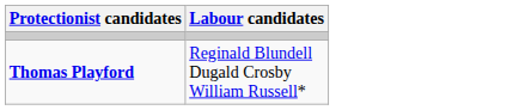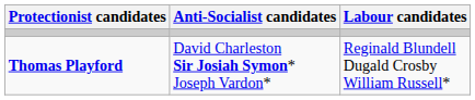 <table class="wikitable">
 <tr>
 <th><a href='#'>Protectionist</a> candidates</th>
+<th><a href='#'>Anti-Socialist</a> candidates</th>
 <th><a href='#'>Labour</a> candidates</th>
 </tr>
 <tr bgcolor="#cccccc">
 <td></td>
 <td></td>
+<td></td>
 </tr>
 <tr>
 <td><strong><a href='#'>Thomas Playford</a></strong></td>
+<td><a href='#'>David Charleston</a><br><strong><a href='#'>Sir Josiah Symon</a></strong>*<br><a href='#'>Joseph Vardon</a>*</td>
 <td><a href='#'>Reginald Blundell</a><br>Dugald Crosby<br><a href='#'>William Russell</a>*</td>
 </tr>
 </table>
